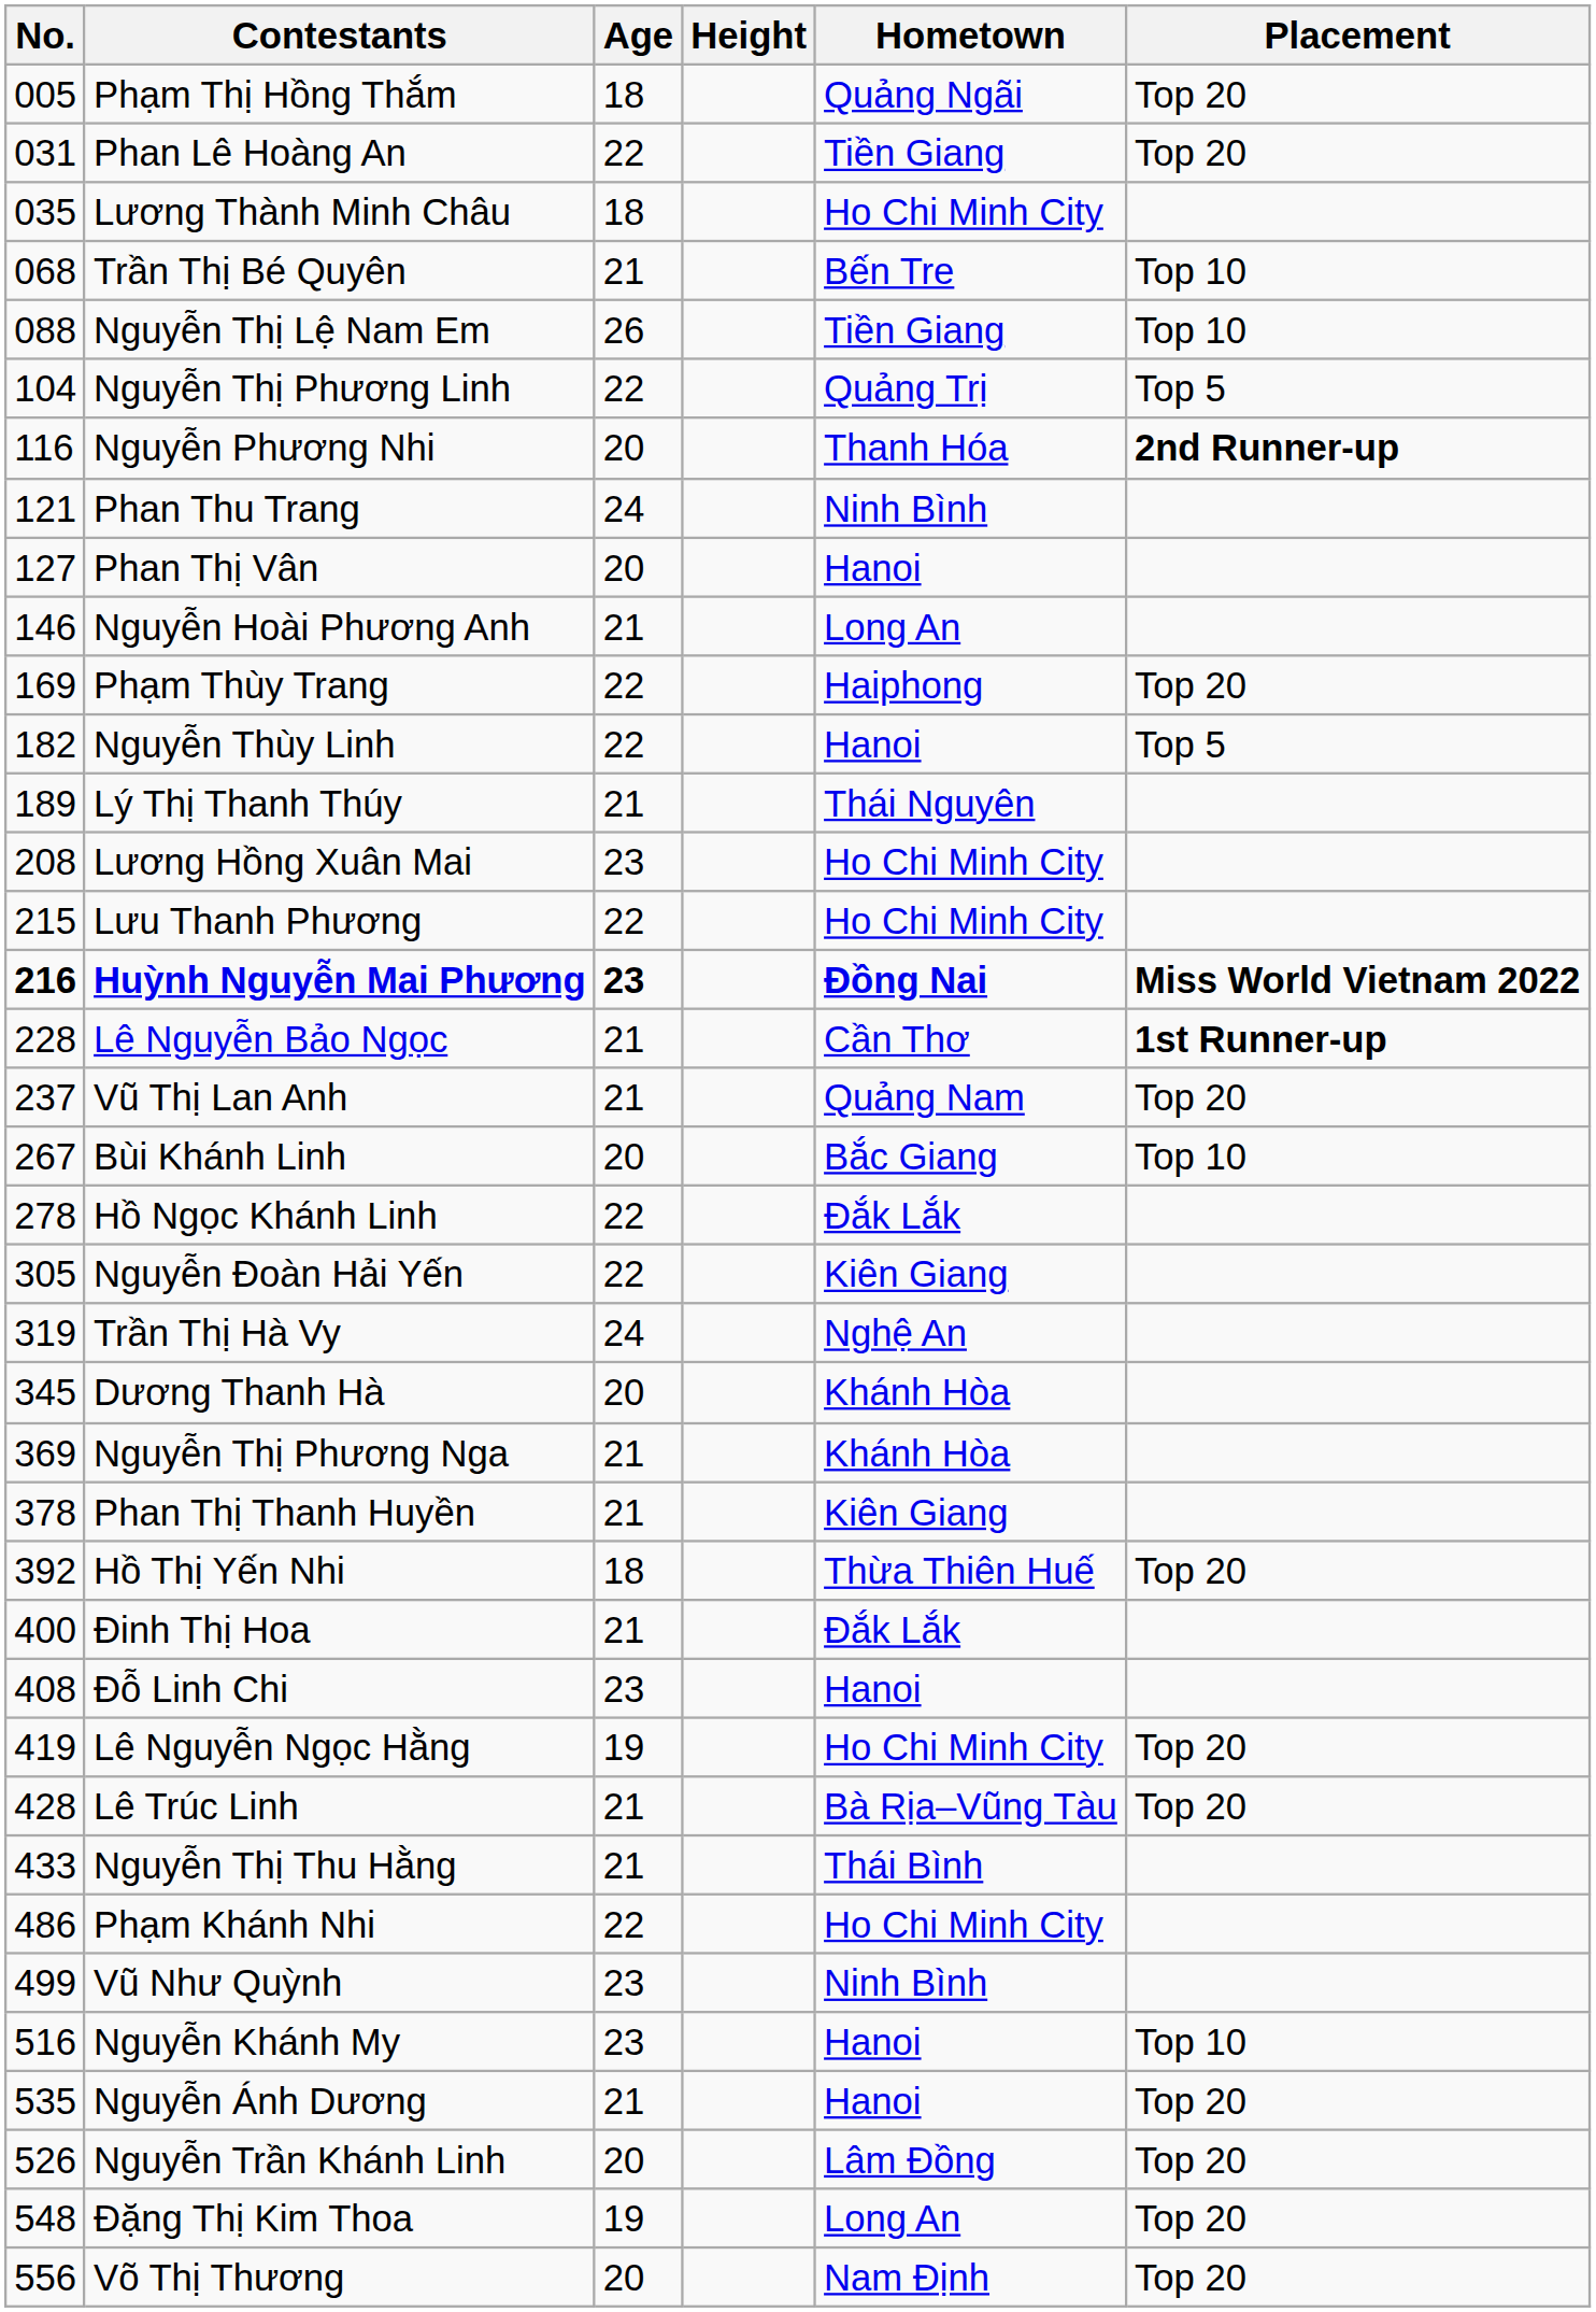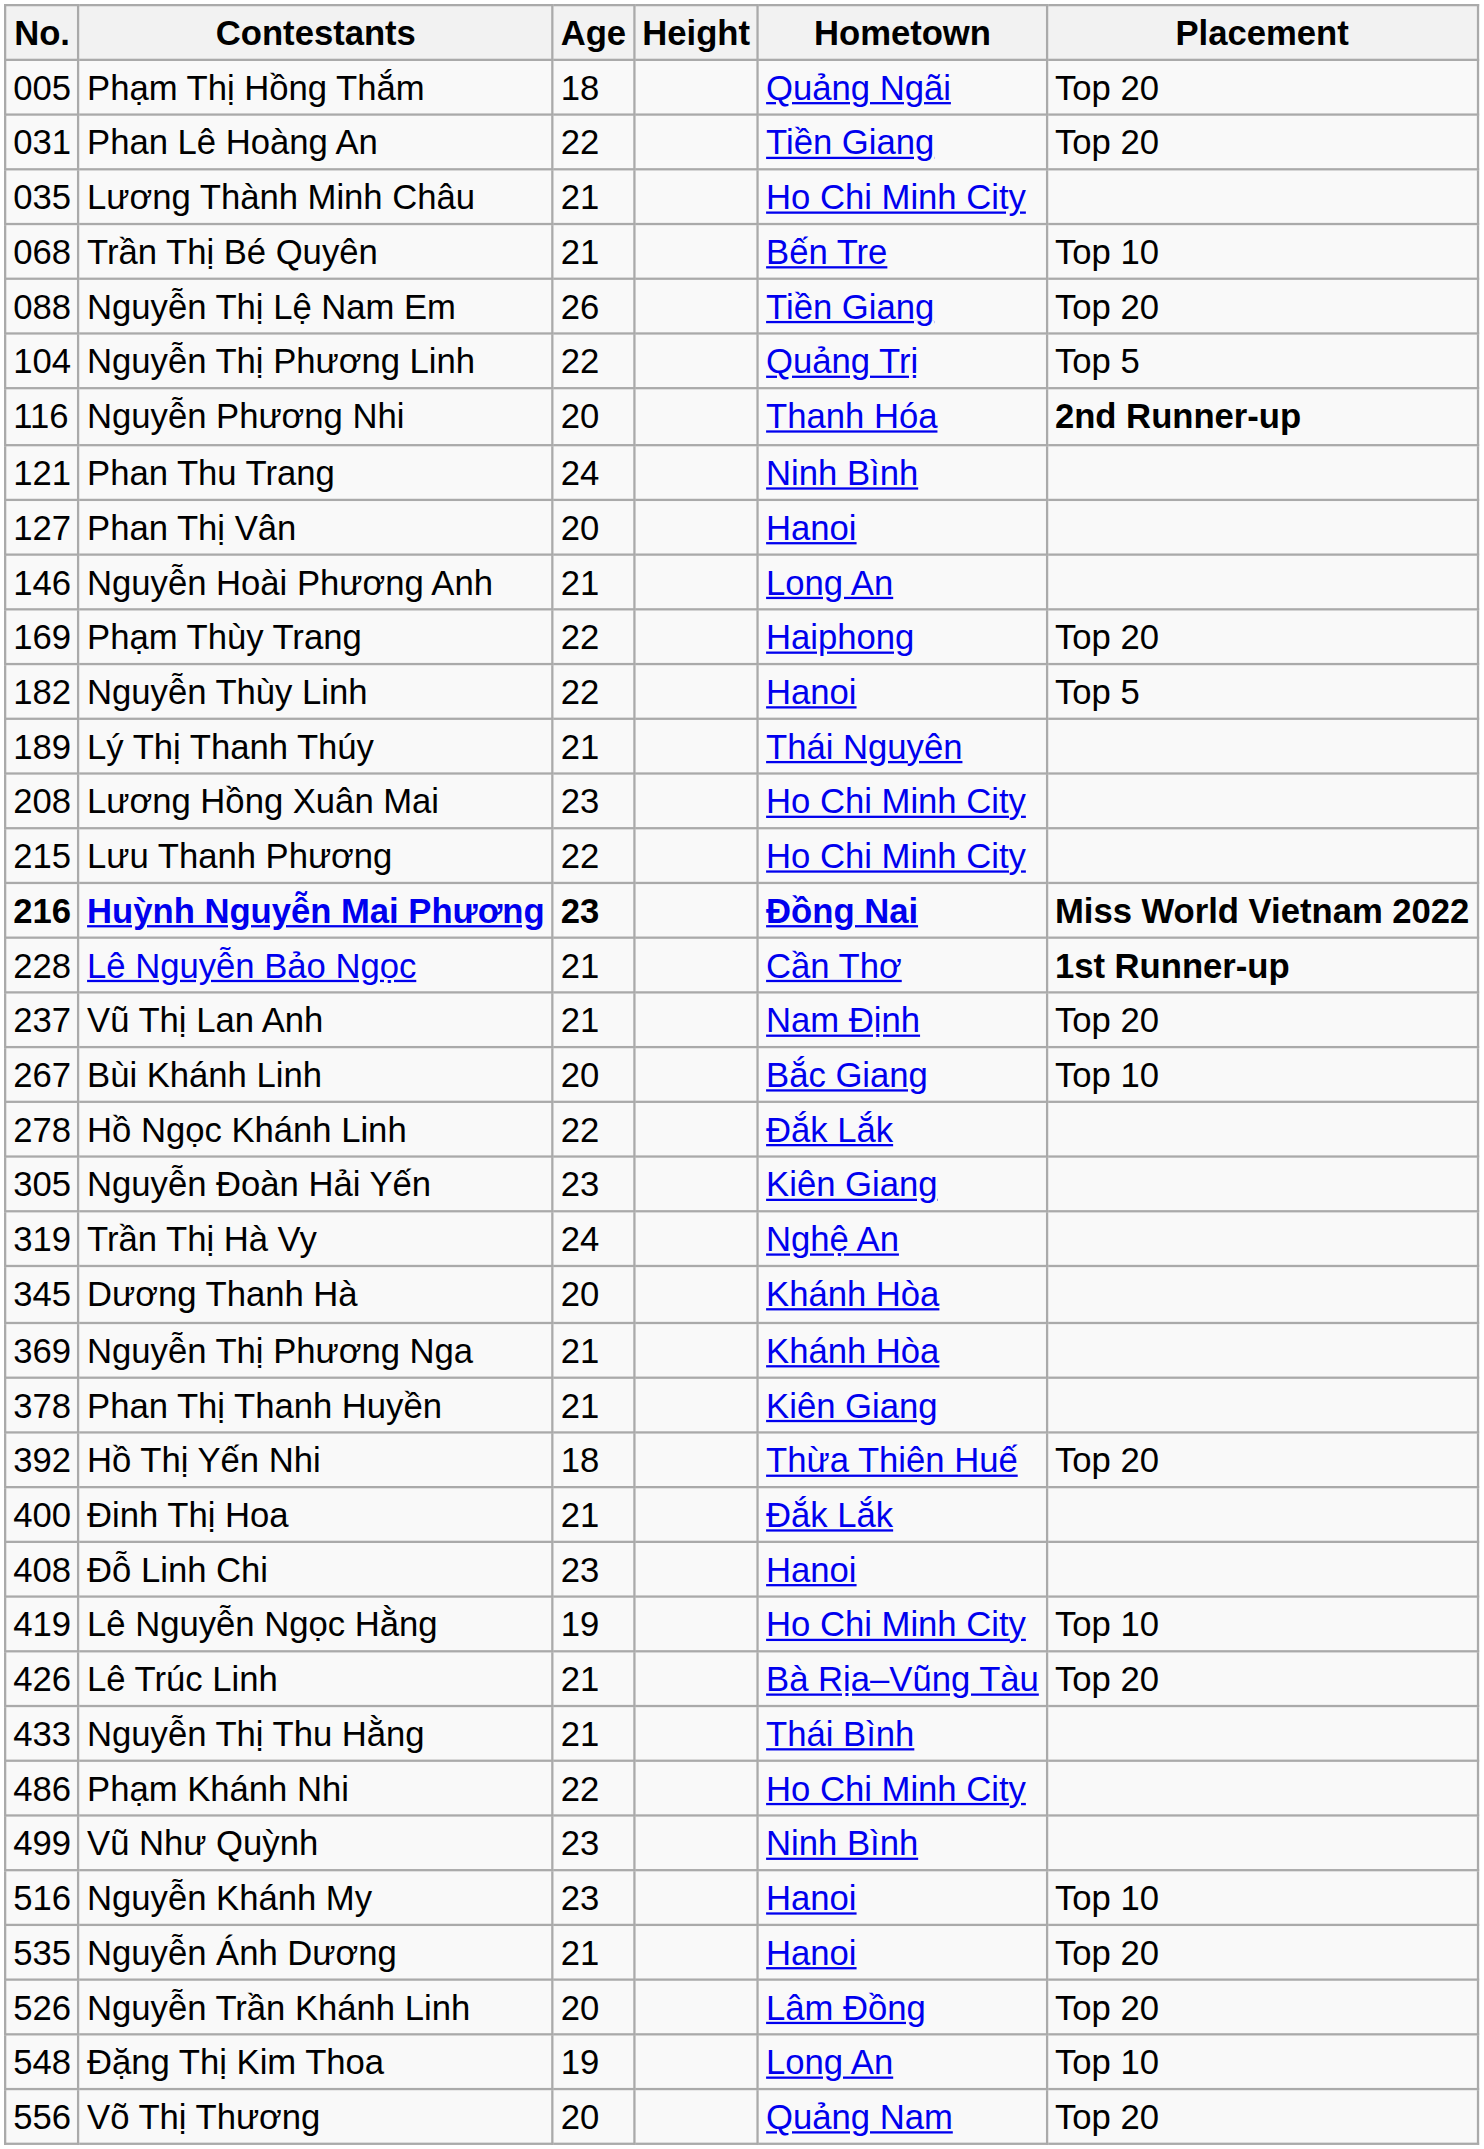 <table class="wikitable sortable" style="font-size: 95%;">
 <tr>
 <th>No.</th>
 <th>Contestants</th>
 <th>Age</th>
 <th>Height</th>
 <th>Hometown</th>
 <th>Placement</th>
 </tr>
 <tr>
 <td>005</td>
 <td>Phạm Thị Hồng Thắm</td>
 <td>18</td>
 <td></td>
 <td><a href='#'>Quảng Ngãi</a></td>
 <td>Top 20</td>
 </tr>
 <tr>
 <td>031</td>
 <td>Phan Lê Hoàng An</td>
 <td>22</td>
 <td></td>
 <td><a href='#'>Tiền Giang</a></td>
 <td>Top 20</td>
 </tr>
 <tr>
 <td>035</td>
 <td>Lương Thành Minh Châu</td>
-<td>18</td>
+<td>21</td>
 <td></td>
 <td><a href='#'>Ho Chi Minh City</a></td>
 <td></td>
 </tr>
 <tr>
 <td>068</td>
 <td>Trần Thị Bé Quyên</td>
 <td>21</td>
 <td></td>
 <td><a href='#'>Bến Tre</a></td>
 <td>Top 10</td>
 </tr>
 <tr>
 <td>088</td>
 <td>Nguyễn Thị Lệ Nam Em</td>
 <td>26</td>
 <td></td>
 <td><a href='#'>Tiền Giang</a></td>
-<td>Top 10</td>
+<td>Top 20</td>
 </tr>
 <tr>
 <td>104</td>
 <td>Nguyễn Thị Phương Linh</td>
 <td>22</td>
 <td></td>
 <td><a href='#'>Quảng Trị</a></td>
 <td>Top 5</td>
 </tr>
 <tr>
 <td>116</td>
 <td>Nguyễn Phương Nhi</td>
 <td>20</td>
 <td></td>
 <td><a href='#'>Thanh Hóa</a></td>
 <td><strong>2nd Runner-up</strong></td>
 </tr>
 <tr>
 <td>121</td>
 <td>Phan Thu Trang</td>
 <td>24</td>
 <td></td>
 <td><a href='#'>Ninh Bình</a></td>
 <td></td>
 </tr>
 <tr>
 <td>127</td>
 <td>Phan Thị Vân</td>
 <td>20</td>
 <td></td>
 <td><a href='#'>Hanoi</a></td>
 <td></td>
 </tr>
 <tr>
 <td>146</td>
 <td>Nguyễn Hoài Phương Anh</td>
 <td>21</td>
 <td></td>
 <td><a href='#'>Long An</a></td>
 <td></td>
 </tr>
 <tr>
 <td>169</td>
 <td>Phạm Thùy Trang</td>
 <td>22</td>
 <td></td>
 <td><a href='#'>Haiphong</a></td>
 <td>Top 20</td>
 </tr>
 <tr>
 <td>182</td>
 <td>Nguyễn Thùy Linh</td>
 <td>22</td>
 <td></td>
 <td><a href='#'>Hanoi</a></td>
 <td>Top 5</td>
 </tr>
 <tr>
 <td>189</td>
 <td>Lý Thị Thanh Thúy</td>
 <td>21</td>
 <td></td>
 <td><a href='#'>Thái Nguyên</a></td>
 <td></td>
 </tr>
 <tr>
 <td>208</td>
 <td>Lương Hồng Xuân Mai</td>
 <td>23</td>
 <td></td>
 <td><a href='#'>Ho Chi Minh City</a></td>
 <td></td>
 </tr>
 <tr>
 <td>215</td>
 <td>Lưu Thanh Phương</td>
 <td>22</td>
 <td></td>
 <td><a href='#'>Ho Chi Minh City</a></td>
 <td></td>
 </tr>
 <tr>
 <td><strong>216</strong></td>
 <td><strong><a href='#'>Huỳnh Nguyễn Mai Phương</a></strong></td>
 <td><strong>23</strong></td>
 <td><strong></strong></td>
 <td><strong><a href='#'>Đồng Nai</a></strong></td>
 <td><strong>Miss World Vietnam 2022</strong></td>
 </tr>
 <tr>
 <td>228</td>
 <td><a href='#'>Lê Nguyễn Bảo Ngọc</a></td>
 <td>21</td>
 <td></td>
 <td><a href='#'>Cần Thơ</a></td>
 <td><strong>1st Runner-up</strong></td>
 </tr>
 <tr>
 <td>237</td>
 <td>Vũ Thị Lan Anh</td>
 <td>21</td>
 <td></td>
-<td><a href='#'>Quảng Nam</a></td>
+<td><a href='#'>Nam Định</a></td>
 <td>Top 20</td>
 </tr>
 <tr>
 <td>267</td>
 <td>Bùi Khánh Linh</td>
 <td>20</td>
 <td></td>
 <td><a href='#'>Bắc Giang</a></td>
 <td>Top 10</td>
 </tr>
 <tr>
 <td>278</td>
 <td>Hồ Ngọc Khánh Linh</td>
 <td>22</td>
 <td></td>
 <td><a href='#'>Đắk Lắk</a></td>
 <td></td>
 </tr>
 <tr>
 <td>305</td>
 <td>Nguyễn Đoàn Hải Yến</td>
-<td>22</td>
+<td>23</td>
 <td></td>
 <td><a href='#'>Kiên Giang</a></td>
 <td></td>
 </tr>
 <tr>
 <td>319</td>
 <td>Trần Thị Hà Vy</td>
 <td>24</td>
 <td></td>
 <td><a href='#'>Nghệ An</a></td>
 <td></td>
 </tr>
 <tr>
 <td>345</td>
 <td>Dương Thanh Hà</td>
 <td>20</td>
 <td></td>
 <td><a href='#'>Khánh Hòa</a></td>
 <td></td>
 </tr>
 <tr>
 <td>369</td>
 <td>Nguyễn Thị Phương Nga</td>
 <td>21</td>
 <td></td>
 <td><a href='#'>Khánh Hòa</a></td>
 <td></td>
 </tr>
 <tr>
 <td>378</td>
 <td>Phan Thị Thanh Huyền</td>
 <td>21</td>
 <td></td>
 <td><a href='#'>Kiên Giang</a></td>
 <td></td>
 </tr>
 <tr>
 <td>392</td>
 <td>Hồ Thị Yến Nhi</td>
 <td>18</td>
 <td></td>
 <td><a href='#'>Thừa Thiên Huế</a></td>
 <td>Top 20</td>
 </tr>
 <tr>
 <td>400</td>
 <td>Đinh Thị Hoa</td>
 <td>21</td>
 <td></td>
 <td><a href='#'>Đắk Lắk</a></td>
 <td></td>
 </tr>
 <tr>
 <td>408</td>
 <td>Đỗ Linh Chi</td>
 <td>23</td>
 <td></td>
 <td><a href='#'>Hanoi</a></td>
 <td></td>
 </tr>
 <tr>
 <td>419</td>
 <td>Lê Nguyễn Ngọc Hằng</td>
 <td>19</td>
 <td></td>
 <td><a href='#'>Ho Chi Minh City</a></td>
-<td>Top 20</td>
+<td>Top 10</td>
 </tr>
 <tr>
-<td>428</td>
+<td>426</td>
 <td>Lê Trúc Linh</td>
 <td>21</td>
 <td></td>
 <td><a href='#'>Bà Rịa–Vũng Tàu</a></td>
 <td>Top 20</td>
 </tr>
 <tr>
 <td>433</td>
 <td>Nguyễn Thị Thu Hằng</td>
 <td>21</td>
 <td></td>
 <td><a href='#'>Thái Bình</a></td>
 <td></td>
 </tr>
 <tr>
 <td>486</td>
 <td>Phạm Khánh Nhi</td>
 <td>22</td>
 <td></td>
 <td><a href='#'>Ho Chi Minh City</a></td>
 <td></td>
 </tr>
 <tr>
 <td>499</td>
 <td>Vũ Như Quỳnh</td>
 <td>23</td>
 <td></td>
 <td><a href='#'>Ninh Bình</a></td>
 <td></td>
 </tr>
 <tr>
 <td>516</td>
 <td>Nguyễn Khánh My</td>
 <td>23</td>
 <td></td>
 <td><a href='#'>Hanoi</a></td>
 <td>Top 10</td>
 </tr>
 <tr>
 <td>535</td>
 <td>Nguyễn Ánh Dương</td>
 <td>21</td>
 <td></td>
 <td><a href='#'>Hanoi</a></td>
 <td>Top 20</td>
 </tr>
 <tr>
 <td>526</td>
 <td>Nguyễn Trần Khánh Linh</td>
 <td>20</td>
 <td></td>
 <td><a href='#'>Lâm Đồng</a></td>
 <td>Top 20</td>
 </tr>
 <tr>
 <td>548</td>
 <td>Đặng Thị Kim Thoa</td>
 <td>19</td>
 <td></td>
 <td><a href='#'>Long An</a></td>
-<td>Top 20</td>
+<td>Top 10</td>
 </tr>
 <tr>
 <td>556</td>
 <td>Võ Thị Thương</td>
 <td>20</td>
 <td></td>
-<td><a href='#'>Nam Định</a></td>
+<td><a href='#'>Quảng Nam</a></td>
 <td>Top 20</td>
 </tr>
 </table>
